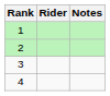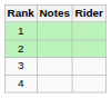 <table class="wikitable sortable"  style="text-align:center">
 <tr>
 <th>Rank</th>
+<th>Notes</th>
 <th>Rider</th>
-<th>Notes</th>
 </tr>
 <tr bgcolor=#bbf3bb>
 <td>1</td>
+<td></td>
 <td align="left"></td>
-<td></td>
 </tr>
 <tr bgcolor=#bbf3bb>
 <td>2</td>
+<td></td>
 <td align="left"></td>
-<td></td>
 </tr>
 <tr>
 <td>3</td>
+<td></td>
 <td align="left"></td>
-<td></td>
 </tr>
 <tr>
 <td>4</td>
+<td></td>
 <td align="left"></td>
-<td></td>
 </tr>
 </table>
